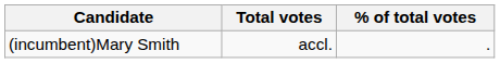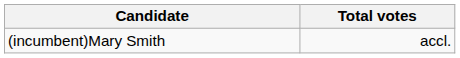 <table style="width:475px;" class="wikitable">
 <tr bgcolor="#EEEEEE">
 <th align="left">Candidate</th>
 <th align="right">Total votes</th>
-<th align="right">% of total votes</th>
 </tr>
 <tr>
 <td align="left">(incumbent)Mary Smith</td>
 <td align="right">accl.</td>
-<td align="right">.</td>
 </tr>
 </table>
